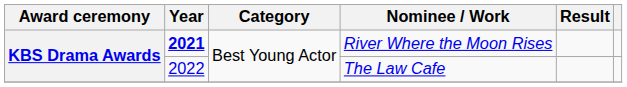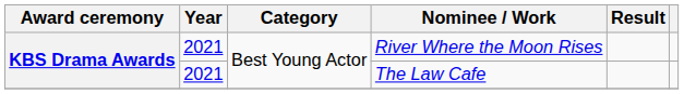 <table class="wikitable plainrowheaders sortable">
 <tr>
 <th scope="col">Award ceremony</th>
 <th scope="col">Year</th>
 <th scope="col">Category</th>
 <th scope="col">Nominee / Work</th>
 <th scope="col">Result</th>
 <th scope="col" class="unsortable"></th>
 </tr>
 <tr>
 <th scope="row"  rowspan="2"><a href='#'>KBS Drama Awards</a></th>
-<td><strong><a href='#'>2021</a></strong></td>
+<td><a href='#'>2021</a></td>
 <td rowspan="2">Best Young Actor</td>
 <td rowspan="1"><em><a href='#'>River Where the Moon Rises</a></em></td>
 <td></td>
 <td></td>
 </tr>
 <tr>
-<td><a href='#'>2022</a></td>
+<td><a href='#'>2021</a></td>
 <td><em><a href='#'>The Law Cafe</a></em></td>
 <td></td>
 <td></td>
 </tr>
 <tr>
 </tr>
 </table>
